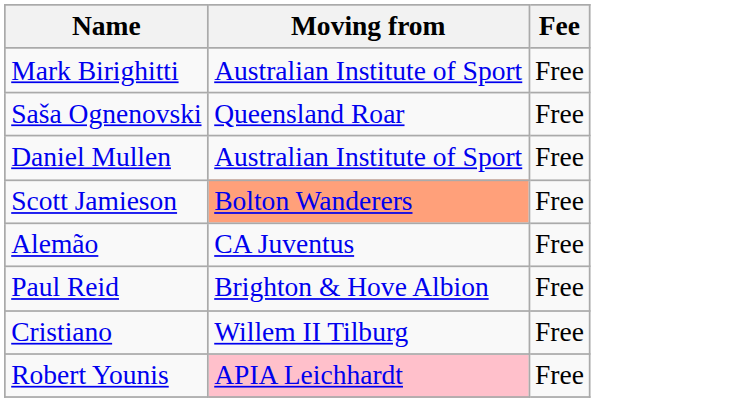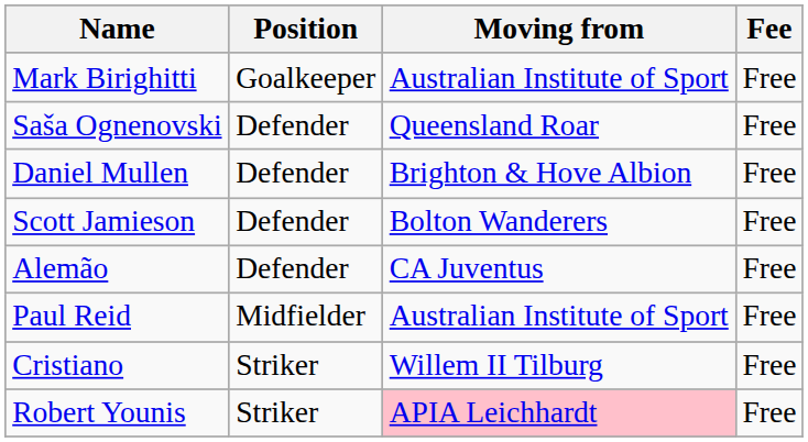 <table class="wikitable">
 <tr>
 <th>Name</th>
+<th>Position</th>
 <th>Moving from</th>
 <th>Fee</th>
 </tr>
 <tr>
 <td> <a href='#'>Mark Birighitti</a></td>
+<td>Goalkeeper</td>
 <td> <a href='#'>Australian Institute of Sport</a></td>
 <td>Free</td>
 </tr>
 <tr>
 <td> <a href='#'>Saša Ognenovski</a></td>
+<td>Defender</td>
 <td> <a href='#'>Queensland Roar</a></td>
 <td>Free</td>
 </tr>
 <tr>
 <td>  <a href='#'>Daniel Mullen</a></td>
-<td> <a href='#'>Australian Institute of Sport</a></td>
+<td>Defender</td>
+<td> <a href='#'>Brighton & Hove Albion</a></td>
 <td>Free</td>
 </tr>
 <tr>
 <td> <a href='#'>Scott Jamieson</a></td>
-<td style="background: lightsalmon;"> <a href='#'>Bolton Wanderers</a></td>
+<td>Defender</td>
+<td> <a href='#'>Bolton Wanderers</a></td>
 <td>Free</td>
 </tr>
 <tr>
 <td> <a href='#'>Alemão</a></td>
+<td>Defender</td>
 <td> <a href='#'>CA Juventus</a></td>
 <td>Free</td>
 </tr>
 <tr>
 <td> <a href='#'>Paul Reid</a></td>
-<td> <a href='#'>Brighton & Hove Albion</a></td>
+<td>Midfielder</td>
+<td> <a href='#'>Australian Institute of Sport</a></td>
 <td>Free</td>
 </tr>
 <tr>
 <td> <a href='#'>Cristiano</a></td>
+<td>Striker</td>
 <td> <a href='#'>Willem II Tilburg</a></td>
 <td>Free</td>
 </tr>
 <tr>
 <td>  <a href='#'>Robert Younis</a></td>
+<td>Striker</td>
 <td style="background: pink;"> <a href='#'>APIA Leichhardt</a></td>
 <td>Free</td>
 </tr>
 </table>
